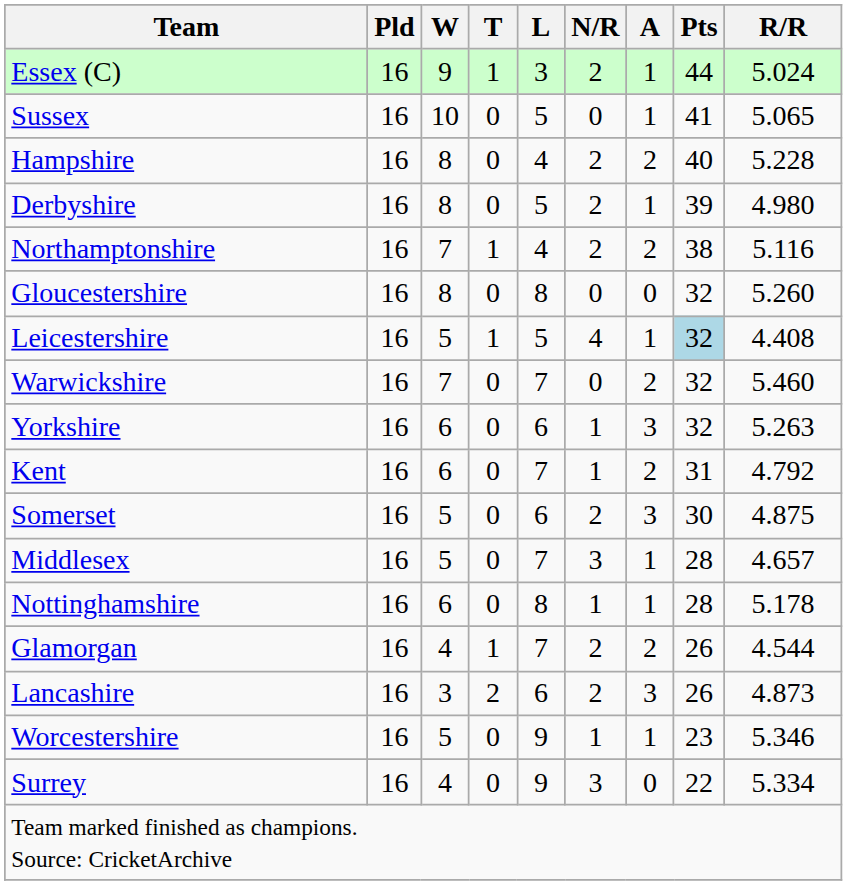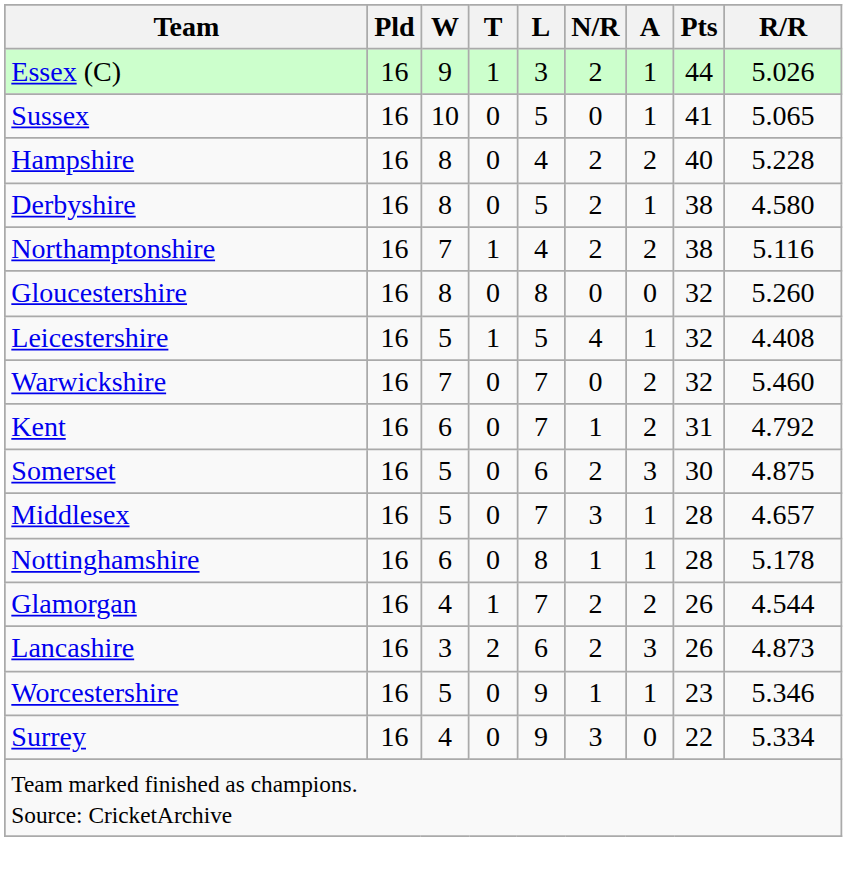 <table class="wikitable" style="text-align: center;">
 <tr>
 <th width=200>Team</th>
 <th width=20>Pld</th>
 <th width=20>W</th>
 <th width=20>T</th>
 <th width=20>L</th>
 <th width=20>N/R</th>
 <th width=20>A</th>
 <th width=20>Pts</th>
 <th width=60>R/R</th>
 </tr>
 <tr bgcolor="#ccffcc">
 <td align=left><a href='#'>Essex</a> (C)</td>
 <td>16</td>
 <td>9</td>
 <td>1</td>
 <td>3</td>
 <td>2</td>
 <td>1</td>
 <td>44</td>
-<td>5.024</td>
+<td>5.026</td>
 </tr>
 <tr>
 <td align=left><a href='#'>Sussex</a></td>
 <td>16</td>
 <td>10</td>
 <td>0</td>
 <td>5</td>
 <td>0</td>
 <td>1</td>
 <td>41</td>
 <td>5.065</td>
 </tr>
 <tr>
 <td align=left><a href='#'>Hampshire</a></td>
 <td>16</td>
 <td>8</td>
 <td>0</td>
 <td>4</td>
 <td>2</td>
 <td>2</td>
 <td>40</td>
 <td>5.228</td>
 </tr>
 <tr>
 <td align=left><a href='#'>Derbyshire</a></td>
 <td>16</td>
 <td>8</td>
 <td>0</td>
 <td>5</td>
 <td>2</td>
 <td>1</td>
-<td>39</td>
-<td>4.980</td>
+<td>38</td>
+<td>4.580</td>
 </tr>
 <tr>
 <td align=left><a href='#'>Northamptonshire</a></td>
 <td>16</td>
 <td>7</td>
 <td>1</td>
 <td>4</td>
 <td>2</td>
 <td>2</td>
 <td>38</td>
 <td>5.116</td>
 </tr>
 <tr>
 <td align=left><a href='#'>Gloucestershire</a></td>
 <td>16</td>
 <td>8</td>
 <td>0</td>
 <td>8</td>
 <td>0</td>
 <td>0</td>
 <td>32</td>
 <td>5.260</td>
 </tr>
 <tr>
 <td align=left><a href='#'>Leicestershire</a></td>
 <td>16</td>
 <td>5</td>
 <td>1</td>
 <td>5</td>
 <td>4</td>
 <td>1</td>
-<td style="background: lightblue;">32</td>
+<td>32</td>
 <td>4.408</td>
 </tr>
 <tr>
 <td align=left><a href='#'>Warwickshire</a></td>
 <td>16</td>
 <td>7</td>
 <td>0</td>
 <td>7</td>
 <td>0</td>
 <td>2</td>
 <td>32</td>
 <td>5.460</td>
-</tr>
-<tr>
-<td align=left><a href='#'>Yorkshire</a></td>
-<td>16</td>
-<td>6</td>
-<td>0</td>
-<td>6</td>
-<td>1</td>
-<td>3</td>
-<td>32</td>
-<td>5.263</td>
 </tr>
 <tr>
 <td align=left><a href='#'>Kent</a></td>
 <td>16</td>
 <td>6</td>
 <td>0</td>
 <td>7</td>
 <td>1</td>
 <td>2</td>
 <td>31</td>
 <td>4.792</td>
 </tr>
 <tr>
 <td align=left><a href='#'>Somerset</a></td>
 <td>16</td>
 <td>5</td>
 <td>0</td>
 <td>6</td>
 <td>2</td>
 <td>3</td>
 <td>30</td>
 <td>4.875</td>
 </tr>
 <tr>
 <td align=left><a href='#'>Middlesex</a></td>
 <td>16</td>
 <td>5</td>
 <td>0</td>
 <td>7</td>
 <td>3</td>
 <td>1</td>
 <td>28</td>
 <td>4.657</td>
 </tr>
 <tr>
 <td align=left><a href='#'>Nottinghamshire</a></td>
 <td>16</td>
 <td>6</td>
 <td>0</td>
 <td>8</td>
 <td>1</td>
 <td>1</td>
 <td>28</td>
 <td>5.178</td>
 </tr>
 <tr>
 <td align=left><a href='#'>Glamorgan</a></td>
 <td>16</td>
 <td>4</td>
 <td>1</td>
 <td>7</td>
 <td>2</td>
 <td>2</td>
 <td>26</td>
 <td>4.544</td>
 </tr>
 <tr>
 <td align=left><a href='#'>Lancashire</a></td>
 <td>16</td>
 <td>3</td>
 <td>2</td>
 <td>6</td>
 <td>2</td>
 <td>3</td>
 <td>26</td>
 <td>4.873</td>
 </tr>
 <tr>
 <td align=left><a href='#'>Worcestershire</a></td>
 <td>16</td>
 <td>5</td>
 <td>0</td>
 <td>9</td>
 <td>1</td>
 <td>1</td>
 <td>23</td>
 <td>5.346</td>
 </tr>
 <tr>
 <td align=left><a href='#'>Surrey</a></td>
 <td>16</td>
 <td>4</td>
 <td>0</td>
 <td>9</td>
 <td>3</td>
 <td>0</td>
 <td>22</td>
 <td>5.334</td>
 </tr>
 <tr>
 <td colspan="9" align="left"><small>Team marked  finished as champions.<br>Source: CricketArchive</small></td>
 </tr>
 </table>
